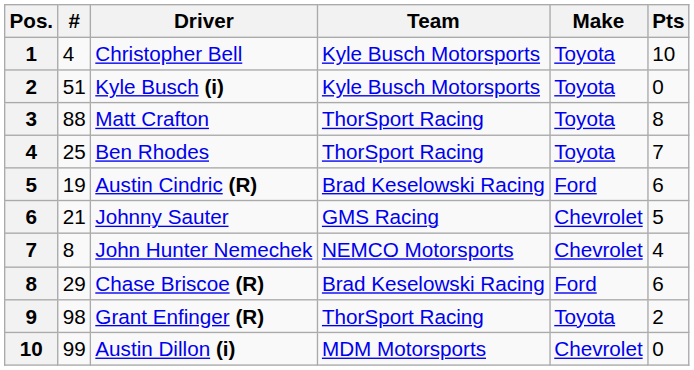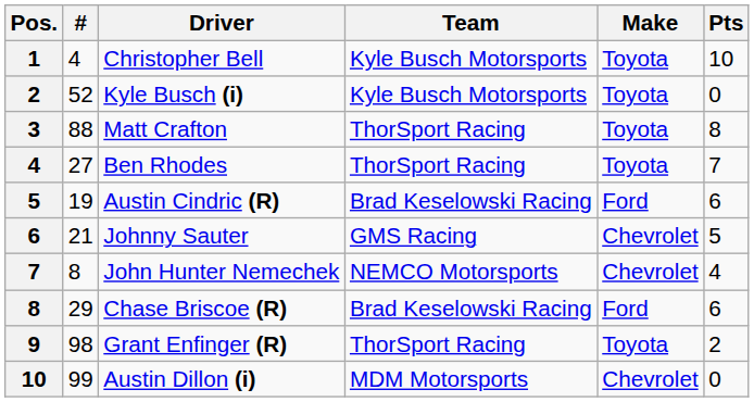 <table class="wikitable" style="font-size:95%">
 <tr>
 <th>Pos.</th>
 <th>#</th>
 <th>Driver</th>
 <th>Team</th>
 <th>Make</th>
 <th>Pts</th>
 </tr>
 <tr>
 <th>1</th>
 <td>4</td>
 <td><a href='#'>Christopher Bell</a></td>
 <td><a href='#'>Kyle Busch Motorsports</a></td>
 <td><a href='#'>Toyota</a></td>
 <td>10</td>
 </tr>
 <tr>
 <th>2</th>
-<td>51</td>
+<td>52</td>
 <td><a href='#'>Kyle Busch</a> <strong>(i)</strong></td>
 <td><a href='#'>Kyle Busch Motorsports</a></td>
 <td><a href='#'>Toyota</a></td>
 <td>0</td>
 </tr>
 <tr>
 <th>3</th>
 <td>88</td>
 <td><a href='#'>Matt Crafton</a></td>
 <td><a href='#'>ThorSport Racing</a></td>
 <td><a href='#'>Toyota</a></td>
 <td>8</td>
 </tr>
 <tr>
 <th>4</th>
-<td>25</td>
+<td>27</td>
 <td><a href='#'>Ben Rhodes</a></td>
 <td><a href='#'>ThorSport Racing</a></td>
 <td><a href='#'>Toyota</a></td>
 <td>7</td>
 </tr>
 <tr>
 <th>5</th>
 <td>19</td>
 <td><a href='#'>Austin Cindric</a> <strong>(R)</strong></td>
 <td><a href='#'>Brad Keselowski Racing</a></td>
 <td><a href='#'>Ford</a></td>
 <td>6</td>
 </tr>
 <tr>
 <th>6</th>
 <td>21</td>
 <td><a href='#'>Johnny Sauter</a></td>
 <td><a href='#'>GMS Racing</a></td>
 <td><a href='#'>Chevrolet</a></td>
 <td>5</td>
 </tr>
 <tr>
 <th>7</th>
 <td>8</td>
 <td><a href='#'>John Hunter Nemechek</a></td>
 <td><a href='#'>NEMCO Motorsports</a></td>
 <td><a href='#'>Chevrolet</a></td>
 <td>4</td>
 </tr>
 <tr>
 <th>8</th>
 <td>29</td>
 <td><a href='#'>Chase Briscoe</a> <strong>(R)</strong></td>
 <td><a href='#'>Brad Keselowski Racing</a></td>
 <td><a href='#'>Ford</a></td>
 <td>6</td>
 </tr>
 <tr>
 <th>9</th>
 <td>98</td>
 <td><a href='#'>Grant Enfinger</a> <strong>(R)</strong></td>
 <td><a href='#'>ThorSport Racing</a></td>
 <td><a href='#'>Toyota</a></td>
 <td>2</td>
 </tr>
 <tr>
 <th>10</th>
 <td>99</td>
 <td><a href='#'>Austin Dillon</a> <strong>(i)</strong></td>
 <td><a href='#'>MDM Motorsports</a></td>
 <td><a href='#'>Chevrolet</a></td>
 <td>0</td>
 </tr>
 </table>
